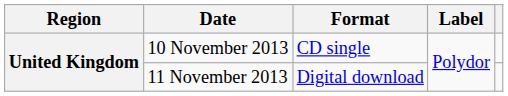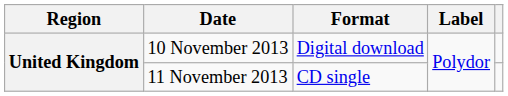 <table class="wikitable plainrowheaders">
 <tr>
 <th scope="col">Region</th>
 <th scope="col">Date</th>
 <th scope="col">Format</th>
 <th scope="col">Label</th>
 <th scope="col"></th>
 </tr>
 <tr>
 <th scope="row" rowspan="2">United Kingdom</th>
 <td>10 November 2013</td>
-<td><a href='#'>CD single</a></td>
+<td><a href='#'>Digital download</a></td>
 <td rowspan="2"><a href='#'>Polydor</a></td>
 <td align="center"></td>
 </tr>
 <tr>
 <td>11 November 2013</td>
-<td><a href='#'>Digital download</a></td>
+<td><a href='#'>CD single</a></td>
 <td align="center"></td>
 </tr>
 </table>
